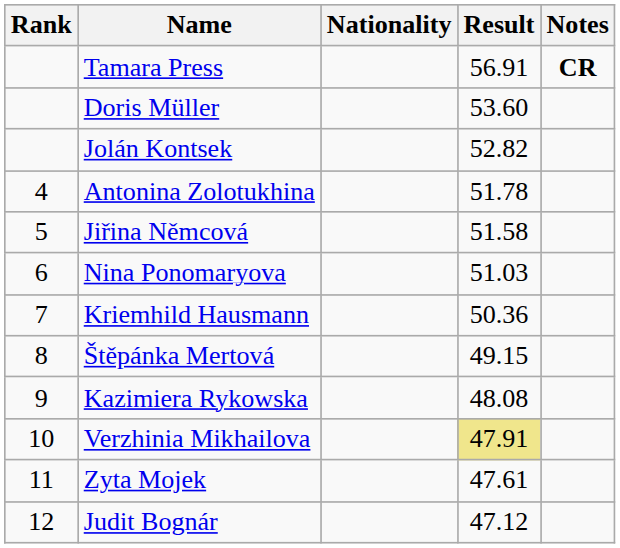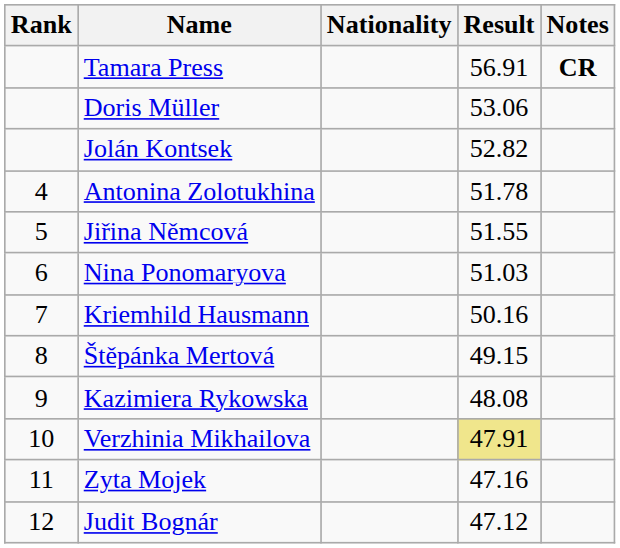 <table class="wikitable sortable" style="text-align:center">
 <tr>
 <th>Rank</th>
 <th>Name</th>
 <th>Nationality</th>
 <th>Result</th>
 <th>Notes</th>
 </tr>
 <tr>
 <td></td>
 <td align=left><a href='#'>Tamara Press</a></td>
 <td align=left></td>
 <td>56.91</td>
 <td><strong>CR</strong></td>
 </tr>
 <tr>
 <td></td>
 <td align=left><a href='#'>Doris Müller</a></td>
 <td align=left></td>
-<td>53.60</td>
+<td>53.06</td>
 <td></td>
 </tr>
 <tr>
 <td></td>
 <td align=left><a href='#'>Jolán Kontsek</a></td>
 <td align=left></td>
 <td>52.82</td>
 <td></td>
 </tr>
 <tr>
 <td>4</td>
 <td align=left><a href='#'>Antonina Zolotukhina</a></td>
 <td align=left></td>
 <td>51.78</td>
 <td></td>
 </tr>
 <tr>
 <td>5</td>
 <td align=left><a href='#'>Jiřina Němcová</a></td>
 <td align=left></td>
-<td>51.58</td>
+<td>51.55</td>
 <td></td>
 </tr>
 <tr>
 <td>6</td>
 <td align=left><a href='#'>Nina Ponomaryova</a></td>
 <td align=left></td>
 <td>51.03</td>
 <td></td>
 </tr>
 <tr>
 <td>7</td>
 <td align=left><a href='#'>Kriemhild Hausmann</a></td>
 <td align=left></td>
-<td>50.36</td>
+<td>50.16</td>
 <td></td>
 </tr>
 <tr>
 <td>8</td>
 <td align=left><a href='#'>Štěpánka Mertová</a></td>
 <td align=left></td>
 <td>49.15</td>
 <td></td>
 </tr>
 <tr>
 <td>9</td>
 <td align=left><a href='#'>Kazimiera Rykowska</a></td>
 <td align=left></td>
 <td>48.08</td>
 <td></td>
 </tr>
 <tr>
 <td>10</td>
 <td align=left><a href='#'>Verzhinia Mikhailova</a></td>
 <td align=left></td>
 <td style="background: khaki;">47.91</td>
 <td></td>
 </tr>
 <tr>
 <td>11</td>
 <td align=left><a href='#'>Zyta Mojek</a></td>
 <td align=left></td>
-<td>47.61</td>
+<td>47.16</td>
 <td></td>
 </tr>
 <tr>
 <td>12</td>
 <td align=left><a href='#'>Judit Bognár</a></td>
 <td align=left></td>
 <td>47.12</td>
 <td></td>
 </tr>
 </table>
